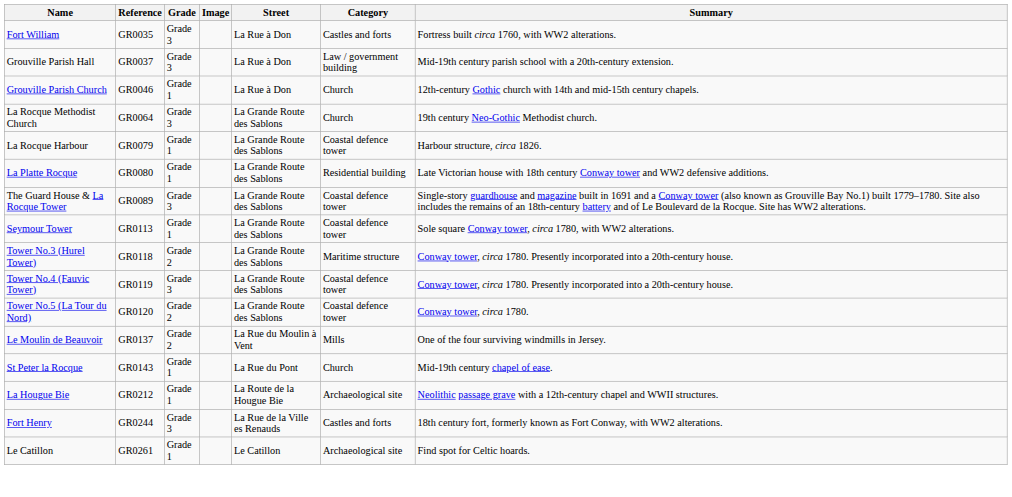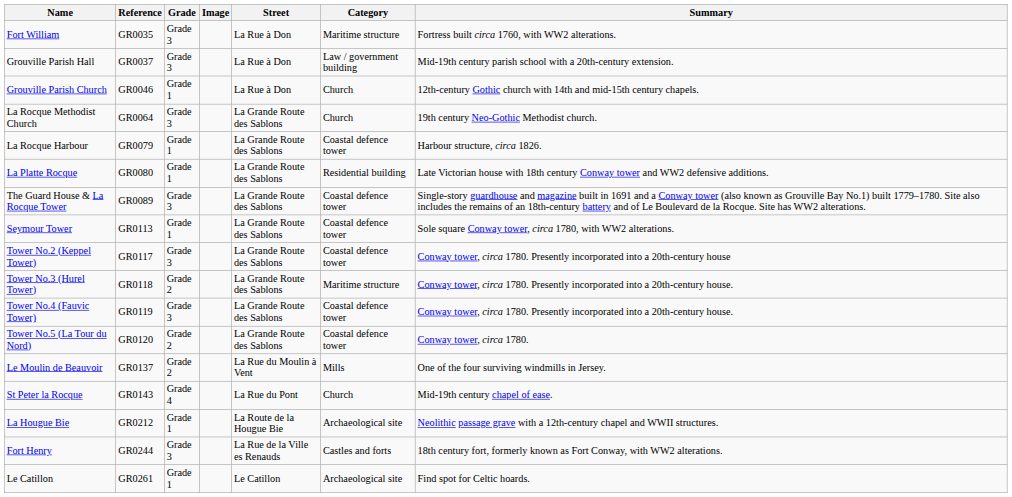 <table class="wikitable sortable">
 <tr>
 <th>Name</th>
 <th>Reference</th>
 <th>Grade</th>
 <th>Image</th>
 <th>Street</th>
 <th>Category</th>
 <th>Summary</th>
 </tr>
 <tr>
 <td><a href='#'>Fort William</a></td>
 <td>GR0035</td>
 <td>Grade 3</td>
 <td></td>
 <td>La Rue à Don</td>
-<td>Castles and forts</td>
+<td>Maritime structure</td>
 <td>Fortress built <em>circa</em> 1760, with WW2 alterations.</td>
 </tr>
 <tr>
 <td>Grouville Parish Hall</td>
 <td>GR0037</td>
 <td>Grade 3</td>
 <td></td>
 <td>La Rue à Don</td>
 <td>Law / government building</td>
 <td>Mid-19th century parish school with a 20th-century extension.</td>
 </tr>
 <tr>
 <td><a href='#'>Grouville Parish Church</a></td>
 <td>GR0046</td>
 <td>Grade 1</td>
 <td></td>
 <td>La Rue à Don</td>
 <td>Church</td>
 <td>12th-century <a href='#'>Gothic</a> church with 14th and mid-15th century chapels.</td>
 </tr>
 <tr>
 <td>La Rocque Methodist Church</td>
 <td>GR0064</td>
 <td>Grade 3</td>
 <td></td>
 <td>La Grande Route des Sablons</td>
 <td>Church</td>
 <td>19th century <a href='#'>Neo-Gothic</a> Methodist church.</td>
 </tr>
 <tr>
 <td>La Rocque Harbour</td>
 <td>GR0079</td>
 <td>Grade 1</td>
 <td></td>
 <td>La Grande Route des Sablons</td>
 <td>Coastal defence tower</td>
 <td>Harbour structure, <em>circa</em> 1826.</td>
 </tr>
 <tr>
 <td><a href='#'>La Platte Rocque</a></td>
 <td>GR0080</td>
 <td>Grade 1</td>
 <td></td>
 <td>La Grande Route des Sablons</td>
 <td>Residential building</td>
 <td>Late Victorian house with 18th century <a href='#'>Conway tower</a> and WW2 defensive additions.</td>
 </tr>
 <tr>
 <td>The Guard House & <a href='#'>La Rocque Tower</a></td>
 <td>GR0089</td>
 <td>Grade 3</td>
 <td></td>
 <td>La Grande Route des Sablons</td>
 <td>Coastal defence tower</td>
 <td>Single-story <a href='#'>guardhouse</a> and <a href='#'>magazine</a> built in 1691 and a <a href='#'>Conway tower</a> (also known as Grouville Bay No.1) built 1779–1780. Site also includes the remains of an 18th-century <a href='#'>battery</a> and of Le Boulevard de la Rocque. Site has WW2 alterations.</td>
 </tr>
 <tr>
 <td><a href='#'>Seymour Tower</a></td>
 <td>GR0113</td>
 <td>Grade 1</td>
 <td></td>
 <td>La Grande Route des Sablons</td>
 <td>Coastal defence tower</td>
 <td>Sole square <a href='#'>Conway tower</a>, <em>circa</em> 1780, with WW2 alterations.</td>
 </tr>
 <tr>
+<td><a href='#'>Tower No.2 (Keppel Tower)</a></td>
+<td>GR0117</td>
+<td>Grade 3</td>
+<td></td>
+<td>La Grande Route des Sablons</td>
+<td>Coastal defence tower</td>
+<td><a href='#'>Conway tower</a>, <em>circa</em> 1780. Presently incorporated into a 20th-century house</td>
+</tr>
+<tr>
 <td><a href='#'>Tower No.3 (Hurel Tower)</a></td>
 <td>GR0118</td>
 <td>Grade 2</td>
 <td></td>
 <td>La Grande Route des Sablons</td>
 <td>Maritime structure</td>
 <td><a href='#'>Conway tower</a>, <em>circa</em> 1780. Presently incorporated into a 20th-century house.</td>
 </tr>
 <tr>
 <td><a href='#'>Tower No.4 (Fauvic Tower)</a></td>
 <td>GR0119</td>
 <td>Grade 3</td>
 <td></td>
 <td>La Grande Route des Sablons</td>
 <td>Coastal defence tower</td>
 <td><a href='#'>Conway tower</a>, <em>circa</em> 1780. Presently incorporated into a 20th-century house.</td>
 </tr>
 <tr>
 <td><a href='#'>Tower No.5 (La Tour du Nord)</a></td>
 <td>GR0120</td>
 <td>Grade 2</td>
 <td></td>
 <td>La Grande Route des Sablons</td>
 <td>Coastal defence tower</td>
 <td><a href='#'>Conway tower</a>, <em>circa</em> 1780.</td>
 </tr>
 <tr>
 <td><a href='#'>Le Moulin de Beauvoir</a></td>
 <td>GR0137</td>
 <td>Grade 2</td>
 <td></td>
 <td>La Rue du Moulin à Vent</td>
 <td>Mills</td>
 <td>One of the four surviving windmills in Jersey.</td>
 </tr>
 <tr>
 <td><a href='#'>St Peter la Rocque</a></td>
 <td>GR0143</td>
-<td>Grade 1</td>
+<td>Grade 4</td>
 <td></td>
 <td>La Rue du Pont</td>
 <td>Church</td>
 <td>Mid-19th century <a href='#'>chapel of ease</a>.</td>
 </tr>
 <tr>
 <td><a href='#'>La Hougue Bie</a></td>
 <td>GR0212</td>
 <td>Grade 1</td>
 <td></td>
 <td>La Route de la Hougue Bie</td>
 <td>Archaeological site</td>
 <td><a href='#'>Neolithic</a> <a href='#'>passage grave</a> with a 12th-century chapel and WWII structures.</td>
 </tr>
 <tr>
 <td><a href='#'>Fort Henry</a></td>
 <td>GR0244</td>
 <td>Grade 3</td>
 <td></td>
 <td>La Rue de la Ville es Renauds</td>
 <td>Castles and forts</td>
 <td>18th century fort, formerly known as Fort Conway, with WW2 alterations.</td>
 </tr>
 <tr>
 <td>Le Catillon</td>
 <td>GR0261</td>
 <td>Grade 1</td>
 <td></td>
 <td>Le Catillon</td>
 <td>Archaeological site</td>
 <td>Find spot for Celtic hoards.</td>
 </tr>
 </table>
